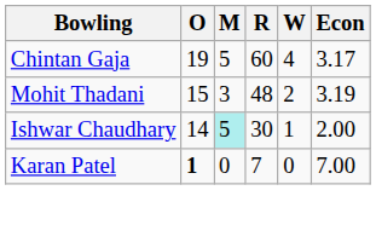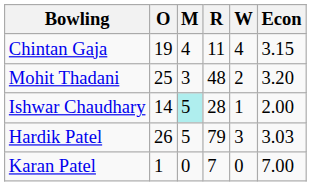 <table class="wikitable">
 <tr>
 <th>Bowling</th>
 <th><strong>O</strong></th>
 <th><strong>M</strong></th>
 <th><strong>R</strong></th>
 <th><strong>W</strong></th>
 <th><strong>Econ</strong></th>
 </tr>
 <tr>
 <td><a href='#'>Chintan Gaja</a></td>
 <td>19</td>
-<td>5</td>
-<td>60</td>
 <td>4</td>
-<td>3.17</td>
+<td>11</td>
+<td>4</td>
+<td>3.15</td>
 </tr>
 <tr>
 <td><a href='#'>Mohit Thadani</a></td>
-<td>15</td>
+<td>25</td>
 <td>3</td>
 <td>48</td>
 <td>2</td>
-<td>3.19</td>
+<td>3.20</td>
 </tr>
 <tr>
 <td><a href='#'>Ishwar Chaudhary</a></td>
 <td>14</td>
 <td style="background: paleturquoise;">5</td>
-<td>30</td>
+<td>28</td>
 <td>1</td>
 <td>2.00</td>
 </tr>
 <tr>
+<td><a href='#'>Hardik Patel</a></td>
+<td>26</td>
+<td>5</td>
+<td>79</td>
+<td>3</td>
+<td>3.03</td>
+</tr>
+<tr>
 <td><a href='#'>Karan Patel</a></td>
-<td><strong>1</strong></td>
+<td>1</td>
 <td>0</td>
 <td>7</td>
 <td>0</td>
 <td>7.00</td>
 </tr>
 </table>
